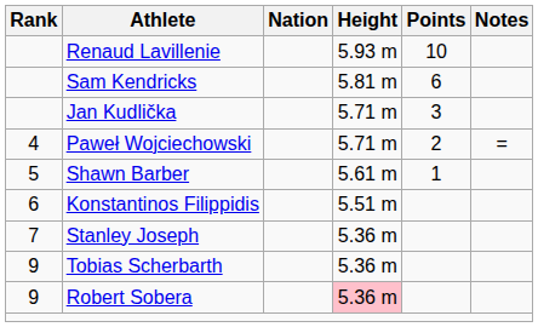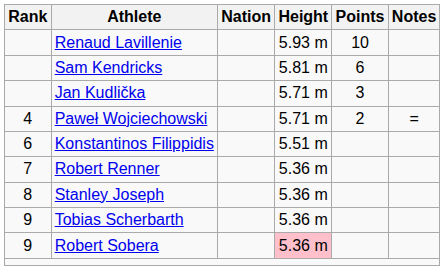 <table class="wikitable mw-datatable sortable" style="text-align:center;">
 <tr>
 <th>Rank</th>
 <th>Athlete</th>
 <th>Nation</th>
 <th>Height</th>
 <th>Points</th>
 <th>Notes</th>
 </tr>
 <tr>
 <td></td>
 <td align=left><a href='#'>Renaud Lavillenie</a></td>
 <td align=left></td>
 <td>5.93 m</td>
 <td>10</td>
 <td></td>
 </tr>
 <tr>
 <td></td>
 <td align=left><a href='#'>Sam Kendricks</a></td>
 <td align=left></td>
 <td>5.81 m</td>
 <td>6</td>
 <td></td>
 </tr>
 <tr>
 <td></td>
 <td align=left><a href='#'>Jan Kudlička</a></td>
 <td align=left></td>
 <td>5.71 m</td>
 <td>3</td>
 <td></td>
 </tr>
 <tr>
 <td>4</td>
 <td align=left><a href='#'>Paweł Wojciechowski</a></td>
 <td align=left></td>
 <td>5.71 m</td>
 <td>2</td>
 <td>=</td>
 </tr>
 <tr>
-<td>5</td>
-<td align=left><a href='#'>Shawn Barber</a></td>
-<td align=left></td>
-<td>5.61 m</td>
-<td>1</td>
-<td></td>
-</tr>
-<tr>
 <td>6</td>
 <td align=left><a href='#'>Konstantinos Filippidis</a></td>
 <td align=left></td>
 <td>5.51 m</td>
 <td></td>
 <td></td>
 </tr>
 <tr>
 <td>7</td>
+<td align=left><a href='#'>Robert Renner</a></td>
+<td align=left></td>
+<td>5.36 m</td>
+<td></td>
+<td></td>
+</tr>
+<tr>
+<td>8</td>
 <td align=left><a href='#'>Stanley Joseph</a></td>
 <td align=left></td>
 <td>5.36 m</td>
 <td></td>
 <td></td>
 </tr>
 <tr>
 <td>9</td>
 <td align=left><a href='#'>Tobias Scherbarth</a></td>
 <td align=left></td>
 <td>5.36 m</td>
 <td></td>
 <td></td>
 </tr>
 <tr>
 <td>9</td>
 <td align=left><a href='#'>Robert Sobera</a></td>
 <td align=left></td>
 <td style="background: pink;">5.36 m</td>
 <td></td>
 <td></td>
 </tr>
 <tr class="sortbottom">
 <td colspan=6></td>
 </tr>
 </table>
